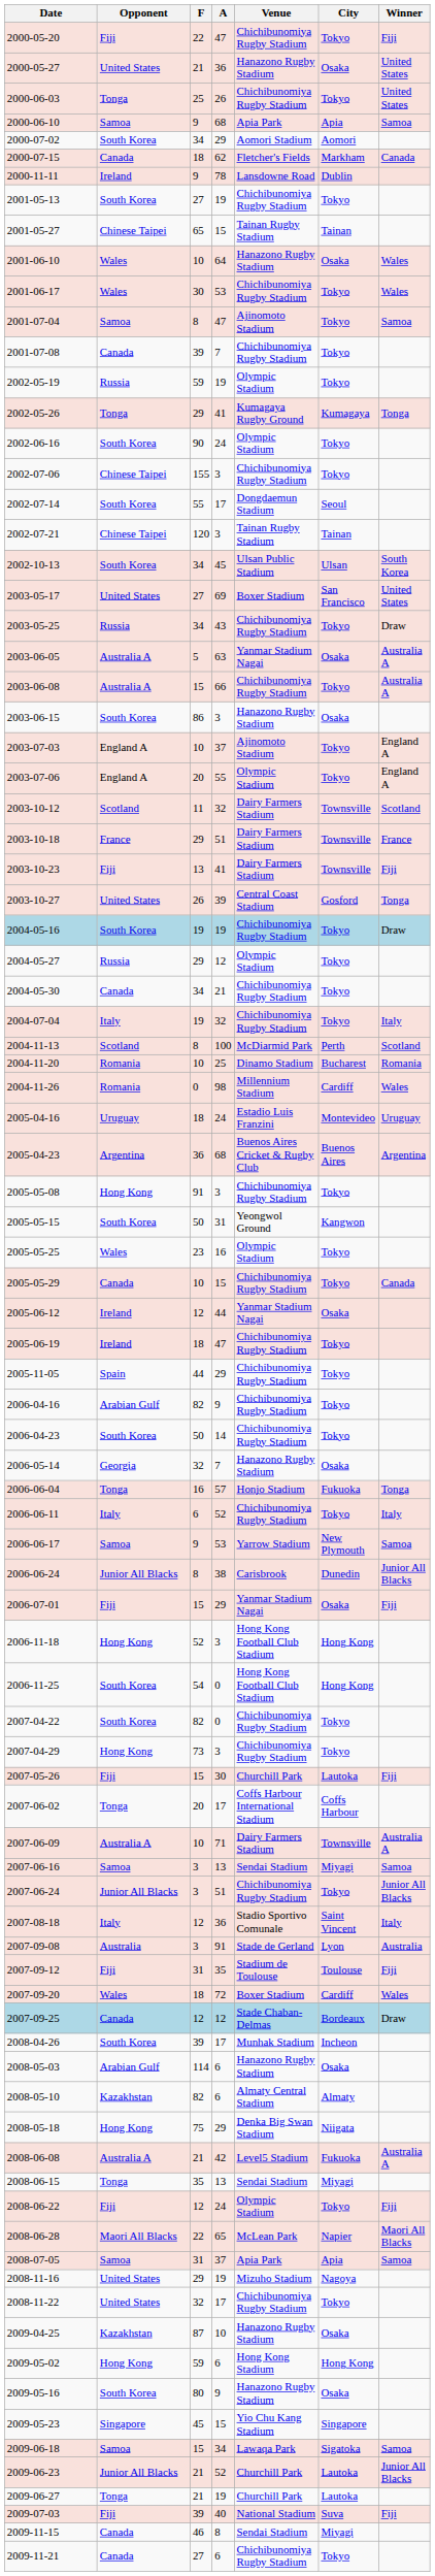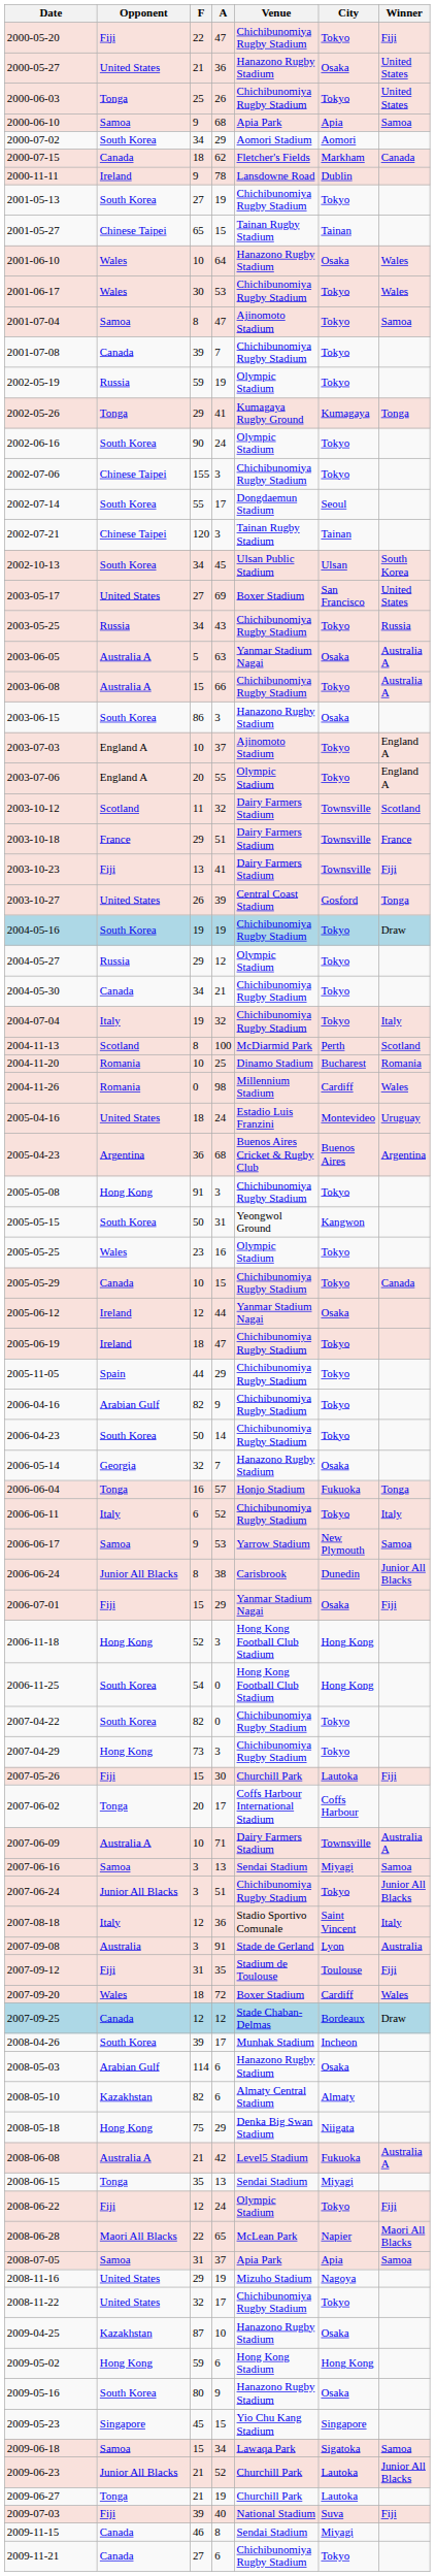 <table class="wikitable sortable">
 <tr>
 <th width="125">Date</th>
 <th width="125">Opponent</th>
 <th>F</th>
 <th>A</th>
 <th>Venue</th>
 <th>City</th>
 <th>Winner</th>
 </tr>
 <tr bgcolor="#F9E1DC">
 <td>2000-05-20</td>
 <td><a href='#'>Fiji</a></td>
 <td>22</td>
 <td>47</td>
 <td><a href='#'>Chichibunomiya Rugby Stadium</a></td>
 <td><a href='#'>Tokyo</a></td>
 <td> <a href='#'>Fiji</a></td>
 </tr>
 <tr bgcolor="#F9E1DC">
 <td>2000-05-27</td>
 <td><a href='#'>United States</a></td>
 <td>21</td>
 <td>36</td>
 <td><a href='#'>Hanazono Rugby Stadium</a></td>
 <td><a href='#'>Osaka</a></td>
 <td> <a href='#'>United States</a></td>
 </tr>
 <tr bgcolor="#F9E1DC">
 <td>2000-06-03</td>
 <td><a href='#'>Tonga</a></td>
 <td>25</td>
 <td>26</td>
 <td><a href='#'>Chichibunomiya Rugby Stadium</a></td>
 <td><a href='#'>Tokyo</a></td>
 <td> <a href='#'>United States</a></td>
 </tr>
 <tr bgcolor="#F9E1DC">
 <td>2000-06-10</td>
 <td><a href='#'>Samoa</a></td>
 <td>9</td>
 <td>68</td>
 <td><a href='#'>Apia Park</a></td>
 <td><a href='#'>Apia</a></td>
 <td> <a href='#'>Samoa</a></td>
 </tr>
 <tr bgcolor=>
 <td>2000-07-02</td>
 <td><a href='#'>South Korea</a></td>
 <td>34</td>
 <td>29</td>
 <td><a href='#'>Aomori Stadium</a></td>
 <td><a href='#'>Aomori</a></td>
 <td></td>
 </tr>
 <tr bgcolor="#F9E1DC">
 <td>2000-07-15</td>
 <td><a href='#'>Canada</a></td>
 <td>18</td>
 <td>62</td>
 <td><a href='#'>Fletcher's Fields</a></td>
 <td><a href='#'>Markham</a></td>
 <td> <a href='#'>Canada</a></td>
 </tr>
 <tr bgcolor="#F9E1DC">
 <td>2000-11-11</td>
 <td><a href='#'>Ireland</a></td>
 <td>9</td>
 <td>78</td>
 <td><a href='#'>Lansdowne Road</a></td>
 <td><a href='#'>Dublin</a></td>
 <td></td>
 </tr>
 <tr bgcolor=>
 <td>2001-05-13</td>
 <td><a href='#'>South Korea</a></td>
 <td>27</td>
 <td>19</td>
 <td><a href='#'>Chichibunomiya Rugby Stadium</a></td>
 <td><a href='#'>Tokyo</a></td>
 <td></td>
 </tr>
 <tr bgcolor=>
 <td>2001-05-27</td>
 <td><a href='#'>Chinese Taipei</a></td>
 <td>65</td>
 <td>15</td>
 <td><a href='#'>Tainan Rugby Stadium</a></td>
 <td><a href='#'>Tainan</a></td>
 <td></td>
 </tr>
 <tr bgcolor="#F9E1DC">
 <td>2001-06-10</td>
 <td><a href='#'>Wales</a></td>
 <td>10</td>
 <td>64</td>
 <td><a href='#'>Hanazono Rugby Stadium</a></td>
 <td><a href='#'>Osaka</a></td>
 <td> <a href='#'>Wales</a></td>
 </tr>
 <tr bgcolor="#F9E1DC">
 <td>2001-06-17</td>
 <td><a href='#'>Wales</a></td>
 <td>30</td>
 <td>53</td>
 <td><a href='#'>Chichibunomiya Rugby Stadium</a></td>
 <td><a href='#'>Tokyo</a></td>
 <td> <a href='#'>Wales</a></td>
 </tr>
 <tr bgcolor="#F9E1DC">
 <td>2001-07-04</td>
 <td><a href='#'>Samoa</a></td>
 <td>8</td>
 <td>47</td>
 <td><a href='#'>Ajinomoto Stadium</a></td>
 <td><a href='#'>Tokyo</a></td>
 <td> <a href='#'>Samoa</a></td>
 </tr>
 <tr bgcolor=>
 <td>2001-07-08</td>
 <td><a href='#'>Canada</a></td>
 <td>39</td>
 <td>7</td>
 <td><a href='#'>Chichibunomiya Rugby Stadium</a></td>
 <td><a href='#'>Tokyo</a></td>
 <td></td>
 </tr>
 <tr bgcolor=>
 <td>2002-05-19</td>
 <td><a href='#'>Russia</a></td>
 <td>59</td>
 <td>19</td>
 <td><a href='#'>Olympic Stadium</a></td>
 <td><a href='#'>Tokyo</a></td>
 <td></td>
 </tr>
 <tr bgcolor="#F9E1DC">
 <td>2002-05-26</td>
 <td><a href='#'>Tonga</a></td>
 <td>29</td>
 <td>41</td>
 <td><a href='#'>Kumagaya Rugby Ground</a></td>
 <td><a href='#'>Kumagaya</a></td>
 <td> <a href='#'>Tonga</a></td>
 </tr>
 <tr bgcolor=>
 <td>2002-06-16</td>
 <td><a href='#'>South Korea</a></td>
 <td>90</td>
 <td>24</td>
 <td><a href='#'>Olympic Stadium</a></td>
 <td><a href='#'>Tokyo</a></td>
 <td></td>
 </tr>
 <tr bgcolor=>
 <td>2002-07-06</td>
 <td><a href='#'>Chinese Taipei</a></td>
 <td>155</td>
 <td>3</td>
 <td><a href='#'>Chichibunomiya Rugby Stadium</a></td>
 <td><a href='#'>Tokyo</a></td>
 <td></td>
 </tr>
 <tr bgcolor=>
 <td>2002-07-14</td>
 <td><a href='#'>South Korea</a></td>
 <td>55</td>
 <td>17</td>
 <td><a href='#'>Dongdaemun Stadium</a></td>
 <td><a href='#'>Seoul</a></td>
 <td></td>
 </tr>
 <tr bgcolor=>
 <td>2002-07-21</td>
 <td><a href='#'>Chinese Taipei</a></td>
 <td>120</td>
 <td>3</td>
 <td><a href='#'>Tainan Rugby Stadium</a></td>
 <td><a href='#'>Tainan</a></td>
 <td></td>
 </tr>
 <tr bgcolor="#F9E1DC">
 <td>2002-10-13</td>
 <td><a href='#'>South Korea</a></td>
 <td>34</td>
 <td>45</td>
 <td><a href='#'>Ulsan Public Stadium</a></td>
 <td><a href='#'>Ulsan</a></td>
 <td> <a href='#'>South Korea</a></td>
 </tr>
 <tr bgcolor="#F9E1DC">
 <td>2003-05-17</td>
 <td><a href='#'>United States</a></td>
 <td>27</td>
 <td>69</td>
 <td><a href='#'>Boxer Stadium</a></td>
 <td><a href='#'>San Francisco</a></td>
 <td> <a href='#'>United States</a></td>
 </tr>
 <tr bgcolor="#F9E1DC">
 <td>2003-05-25</td>
 <td><a href='#'>Russia</a></td>
 <td>34</td>
 <td>43</td>
 <td><a href='#'>Chichibunomiya Rugby Stadium</a></td>
 <td><a href='#'>Tokyo</a></td>
-<td>Draw</td>
+<td> <a href='#'>Russia</a></td>
 </tr>
 <tr bgcolor="#F9E1DC">
 <td>2003-06-05</td>
 <td><a href='#'>Australia A</a></td>
 <td>5</td>
 <td>63</td>
 <td><a href='#'>Yanmar Stadium Nagai</a></td>
 <td><a href='#'>Osaka</a></td>
 <td> <a href='#'>Australia A</a></td>
 </tr>
 <tr bgcolor="#F9E1DC">
 <td>2003-06-08</td>
 <td><a href='#'>Australia A</a></td>
 <td>15</td>
 <td>66</td>
 <td><a href='#'>Chichibunomiya Rugby Stadium</a></td>
 <td><a href='#'>Tokyo</a></td>
 <td> <a href='#'>Australia A</a></td>
 </tr>
 <tr bgcolor=>
 <td>2003-06-15</td>
 <td><a href='#'>South Korea</a></td>
 <td>86</td>
 <td>3</td>
 <td><a href='#'>Hanazono Rugby Stadium</a></td>
 <td><a href='#'>Osaka</a></td>
 <td></td>
 </tr>
 <tr bgcolor="#F9E1DC">
 <td>2003-07-03</td>
 <td>England A</td>
 <td>10</td>
 <td>37</td>
 <td><a href='#'>Ajinomoto Stadium</a></td>
 <td><a href='#'>Tokyo</a></td>
 <td> England A</td>
 </tr>
 <tr bgcolor="#F9E1DC">
 <td>2003-07-06</td>
 <td>England A</td>
 <td>20</td>
 <td>55</td>
 <td><a href='#'>Olympic Stadium</a></td>
 <td><a href='#'>Tokyo</a></td>
 <td> England A</td>
 </tr>
 <tr bgcolor="#F9E1DC">
 <td>2003-10-12</td>
 <td><a href='#'>Scotland</a></td>
 <td>11</td>
 <td>32</td>
 <td><a href='#'>Dairy Farmers Stadium</a></td>
 <td><a href='#'>Townsville</a></td>
 <td> <a href='#'>Scotland</a></td>
 </tr>
 <tr bgcolor="#F9E1DC">
 <td>2003-10-18</td>
 <td><a href='#'>France</a></td>
 <td>29</td>
 <td>51</td>
 <td><a href='#'>Dairy Farmers Stadium</a></td>
 <td><a href='#'>Townsville</a></td>
 <td> <a href='#'>France</a></td>
 </tr>
 <tr bgcolor="#F9E1DC">
 <td>2003-10-23</td>
 <td><a href='#'>Fiji</a></td>
 <td>13</td>
 <td>41</td>
 <td><a href='#'>Dairy Farmers Stadium</a></td>
 <td><a href='#'>Townsville</a></td>
 <td> <a href='#'>Fiji</a></td>
 </tr>
 <tr bgcolor="#F9E1DC">
 <td>2003-10-27</td>
 <td><a href='#'>United States</a></td>
 <td>26</td>
 <td>39</td>
 <td><a href='#'>Central Coast Stadium</a></td>
 <td><a href='#'>Gosford</a></td>
 <td> <a href='#'>Tonga</a></td>
 </tr>
 <tr bgcolor="#ADD8E6">
 <td>2004-05-16</td>
 <td><a href='#'>South Korea</a></td>
 <td>19</td>
 <td>19</td>
 <td><a href='#'>Chichibunomiya Rugby Stadium</a></td>
 <td><a href='#'>Tokyo</a></td>
 <td>Draw</td>
 </tr>
 <tr bgcolor=>
 <td>2004-05-27</td>
 <td><a href='#'>Russia</a></td>
 <td>29</td>
 <td>12</td>
 <td><a href='#'>Olympic Stadium</a></td>
 <td><a href='#'>Tokyo</a></td>
 <td></td>
 </tr>
 <tr bgcolor=>
 <td>2004-05-30</td>
 <td><a href='#'>Canada</a></td>
 <td>34</td>
 <td>21</td>
 <td><a href='#'>Chichibunomiya Rugby Stadium</a></td>
 <td><a href='#'>Tokyo</a></td>
 <td></td>
 </tr>
 <tr bgcolor="#F9E1DC">
 <td>2004-07-04</td>
 <td><a href='#'>Italy</a></td>
 <td>19</td>
 <td>32</td>
 <td><a href='#'>Chichibunomiya Rugby Stadium</a></td>
 <td><a href='#'>Tokyo</a></td>
 <td> <a href='#'>Italy</a></td>
 </tr>
 <tr bgcolor="#F9E1DC">
 <td>2004-11-13</td>
 <td><a href='#'>Scotland</a></td>
 <td>8</td>
 <td>100</td>
 <td><a href='#'>McDiarmid Park</a></td>
 <td><a href='#'>Perth</a></td>
 <td> <a href='#'>Scotland</a></td>
 </tr>
 <tr bgcolor="#F9E1DC">
 <td>2004-11-20</td>
 <td><a href='#'>Romania</a></td>
 <td>10</td>
 <td>25</td>
 <td><a href='#'>Dinamo Stadium</a></td>
 <td><a href='#'>Bucharest</a></td>
 <td> <a href='#'>Romania</a></td>
 </tr>
 <tr bgcolor="#F9E1DC">
 <td>2004-11-26</td>
 <td><a href='#'>Romania</a></td>
 <td>0</td>
 <td>98</td>
 <td><a href='#'>Millennium Stadium</a></td>
 <td><a href='#'>Cardiff</a></td>
 <td> <a href='#'>Wales</a></td>
 </tr>
 <tr bgcolor="#F9E1DC">
 <td>2005-04-16</td>
-<td><a href='#'>Uruguay</a></td>
+<td><a href='#'>United States</a></td>
 <td>18</td>
 <td>24</td>
 <td><a href='#'>Estadio Luis Franzini</a></td>
 <td><a href='#'>Montevideo</a></td>
 <td> <a href='#'>Uruguay</a></td>
 </tr>
 <tr bgcolor="#F9E1DC">
 <td>2005-04-23</td>
 <td><a href='#'>Argentina</a></td>
 <td>36</td>
 <td>68</td>
 <td><a href='#'>Buenos Aires Cricket & Rugby Club</a></td>
 <td><a href='#'>Buenos Aires</a></td>
 <td> <a href='#'>Argentina</a></td>
 </tr>
 <tr bgcolor=>
 <td>2005-05-08</td>
 <td><a href='#'>Hong Kong</a></td>
 <td>91</td>
 <td>3</td>
 <td><a href='#'>Chichibunomiya Rugby Stadium</a></td>
 <td><a href='#'>Tokyo</a></td>
 <td></td>
 </tr>
 <tr bgcolor=>
 <td>2005-05-15</td>
 <td><a href='#'>South Korea</a></td>
 <td>50</td>
 <td>31</td>
 <td>Yeongwol Ground</td>
 <td><a href='#'>Kangwon</a></td>
 <td></td>
 </tr>
 <tr bgcolor=>
 <td>2005-05-25</td>
 <td><a href='#'>Wales</a></td>
 <td>23</td>
 <td>16</td>
 <td><a href='#'>Olympic Stadium</a></td>
 <td><a href='#'>Tokyo</a></td>
 <td></td>
 </tr>
 <tr bgcolor="#F9E1DC">
 <td>2005-05-29</td>
 <td><a href='#'>Canada</a></td>
 <td>10</td>
 <td>15</td>
 <td><a href='#'>Chichibunomiya Rugby Stadium</a></td>
 <td><a href='#'>Tokyo</a></td>
 <td> <a href='#'>Canada</a></td>
 </tr>
 <tr bgcolor="#F9E1DC">
 <td>2005-06-12</td>
 <td><a href='#'>Ireland</a></td>
 <td>12</td>
 <td>44</td>
 <td><a href='#'>Yanmar Stadium Nagai</a></td>
 <td><a href='#'>Osaka</a></td>
 <td></td>
 </tr>
 <tr bgcolor="#F9E1DC">
 <td>2005-06-19</td>
 <td><a href='#'>Ireland</a></td>
 <td>18</td>
 <td>47</td>
 <td><a href='#'>Chichibunomiya Rugby Stadium</a></td>
 <td><a href='#'>Tokyo</a></td>
 <td></td>
 </tr>
 <tr bgcolor=>
 <td>2005-11-05</td>
 <td><a href='#'>Spain</a></td>
 <td>44</td>
 <td>29</td>
 <td><a href='#'>Chichibunomiya Rugby Stadium</a></td>
 <td><a href='#'>Tokyo</a></td>
 <td></td>
 </tr>
 <tr bgcolor=>
 <td>2006-04-16</td>
 <td><a href='#'>Arabian Gulf</a></td>
 <td>82</td>
 <td>9</td>
 <td><a href='#'>Chichibunomiya Rugby Stadium</a></td>
 <td><a href='#'>Tokyo</a></td>
 <td></td>
 </tr>
 <tr bgcolor=>
 <td>2006-04-23</td>
 <td><a href='#'>South Korea</a></td>
 <td>50</td>
 <td>14</td>
 <td><a href='#'>Chichibunomiya Rugby Stadium</a></td>
 <td><a href='#'>Tokyo</a></td>
 <td></td>
 </tr>
 <tr bgcolor=>
 <td>2006-05-14</td>
 <td><a href='#'>Georgia</a></td>
 <td>32</td>
 <td>7</td>
 <td><a href='#'>Hanazono Rugby Stadium</a></td>
 <td><a href='#'>Osaka</a></td>
 <td></td>
 </tr>
 <tr bgcolor="#F9E1DC">
 <td>2006-06-04</td>
 <td><a href='#'>Tonga</a></td>
 <td>16</td>
 <td>57</td>
 <td><a href='#'>Honjo Stadium</a></td>
 <td><a href='#'>Fukuoka</a></td>
 <td> <a href='#'>Tonga</a></td>
 </tr>
 <tr bgcolor="#F9E1DC">
 <td>2006-06-11</td>
 <td><a href='#'>Italy</a></td>
 <td>6</td>
 <td>52</td>
 <td><a href='#'>Chichibunomiya Rugby Stadium</a></td>
 <td><a href='#'>Tokyo</a></td>
 <td> <a href='#'>Italy</a></td>
 </tr>
 <tr bgcolor="#F9E1DC">
 <td>2006-06-17</td>
 <td><a href='#'>Samoa</a></td>
 <td>9</td>
 <td>53</td>
 <td><a href='#'>Yarrow Stadium</a></td>
 <td><a href='#'>New Plymouth</a></td>
 <td> <a href='#'>Samoa</a></td>
 </tr>
 <tr bgcolor="#F9E1DC">
 <td>2006-06-24</td>
 <td><a href='#'>Junior All Blacks</a></td>
 <td>8</td>
 <td>38</td>
 <td><a href='#'>Carisbrook</a></td>
 <td><a href='#'>Dunedin</a></td>
 <td> <a href='#'>Junior All Blacks</a></td>
 </tr>
 <tr bgcolor="#F9E1DC">
 <td>2006-07-01</td>
 <td><a href='#'>Fiji</a></td>
 <td>15</td>
 <td>29</td>
 <td><a href='#'>Yanmar Stadium Nagai</a></td>
 <td><a href='#'>Osaka</a></td>
 <td> <a href='#'>Fiji</a></td>
 </tr>
 <tr bgcolor=>
 <td>2006-11-18</td>
 <td><a href='#'>Hong Kong</a></td>
 <td>52</td>
 <td>3</td>
 <td><a href='#'>Hong Kong Football Club Stadium</a></td>
 <td><a href='#'>Hong Kong</a></td>
 <td></td>
 </tr>
 <tr bgcolor=>
 <td>2006-11-25</td>
 <td><a href='#'>South Korea</a></td>
 <td>54</td>
 <td>0</td>
 <td><a href='#'>Hong Kong Football Club Stadium</a></td>
 <td><a href='#'>Hong Kong</a></td>
 <td></td>
 </tr>
 <tr bgcolor=>
 <td>2007-04-22</td>
 <td><a href='#'>South Korea</a></td>
 <td>82</td>
 <td>0</td>
 <td><a href='#'>Chichibunomiya Rugby Stadium</a></td>
 <td><a href='#'>Tokyo</a></td>
 <td></td>
 </tr>
 <tr bgcolor=>
 <td>2007-04-29</td>
 <td><a href='#'>Hong Kong</a></td>
 <td>73</td>
 <td>3</td>
 <td><a href='#'>Chichibunomiya Rugby Stadium</a></td>
 <td><a href='#'>Tokyo</a></td>
 <td></td>
 </tr>
 <tr bgcolor="#F9E1DC">
 <td>2007-05-26</td>
 <td><a href='#'>Fiji</a></td>
 <td>15</td>
 <td>30</td>
 <td><a href='#'>Churchill Park</a></td>
 <td><a href='#'>Lautoka</a></td>
 <td> <a href='#'>Fiji</a></td>
 </tr>
 <tr bgcolor=>
 <td>2007-06-02</td>
 <td><a href='#'>Tonga</a></td>
 <td>20</td>
 <td>17</td>
 <td><a href='#'>Coffs Harbour International Stadium</a></td>
 <td><a href='#'>Coffs Harbour</a></td>
 <td></td>
 </tr>
 <tr bgcolor="#F9E1DC">
 <td>2007-06-09</td>
 <td><a href='#'>Australia A</a></td>
 <td>10</td>
 <td>71</td>
 <td><a href='#'>Dairy Farmers Stadium</a></td>
 <td><a href='#'>Townsville</a></td>
 <td> <a href='#'>Australia A</a></td>
 </tr>
 <tr bgcolor="#F9E1DC">
 <td>2007-06-16</td>
 <td><a href='#'>Samoa</a></td>
 <td>3</td>
 <td>13</td>
 <td><a href='#'>Sendai Stadium</a></td>
 <td><a href='#'>Miyagi</a></td>
 <td> <a href='#'>Samoa</a></td>
 </tr>
 <tr bgcolor="#F9E1DC">
 <td>2007-06-24</td>
 <td><a href='#'>Junior All Blacks</a></td>
 <td>3</td>
 <td>51</td>
 <td><a href='#'>Chichibunomiya Rugby Stadium</a></td>
 <td><a href='#'>Tokyo</a></td>
 <td> <a href='#'>Junior All Blacks</a></td>
 </tr>
 <tr bgcolor="#F9E1DC">
 <td>2007-08-18</td>
 <td><a href='#'>Italy</a></td>
 <td>12</td>
 <td>36</td>
 <td>Stadio Sportivo Comunale</td>
 <td><a href='#'>Saint Vincent</a></td>
 <td> <a href='#'>Italy</a></td>
 </tr>
 <tr bgcolor="#F9E1DC">
 <td>2007-09-08</td>
 <td><a href='#'>Australia</a></td>
 <td>3</td>
 <td>91</td>
 <td><a href='#'>Stade de Gerland</a></td>
 <td><a href='#'>Lyon</a></td>
 <td> <a href='#'>Australia</a></td>
 </tr>
 <tr bgcolor="#F9E1DC">
 <td>2007-09-12</td>
 <td><a href='#'>Fiji</a></td>
 <td>31</td>
 <td>35</td>
 <td><a href='#'>Stadium de Toulouse</a></td>
 <td><a href='#'>Toulouse</a></td>
 <td> <a href='#'>Fiji</a></td>
 </tr>
 <tr bgcolor="#F9E1DC">
 <td>2007-09-20</td>
 <td><a href='#'>Wales</a></td>
 <td>18</td>
 <td>72</td>
 <td><a href='#'>Boxer Stadium</a></td>
 <td><a href='#'>Cardiff</a></td>
 <td> <a href='#'>Wales</a></td>
 </tr>
 <tr bgcolor="#ADD8E6">
 <td>2007-09-25</td>
 <td><a href='#'>Canada</a></td>
 <td>12</td>
 <td>12</td>
 <td><a href='#'>Stade Chaban-Delmas</a></td>
 <td><a href='#'>Bordeaux</a></td>
 <td>Draw</td>
 </tr>
 <tr bgcolor=>
 <td>2008-04-26</td>
 <td><a href='#'>South Korea</a></td>
 <td>39</td>
 <td>17</td>
 <td><a href='#'>Munhak Stadium</a></td>
 <td><a href='#'>Incheon</a></td>
 <td></td>
 </tr>
 <tr bgcolor=>
 <td>2008-05-03</td>
 <td><a href='#'>Arabian Gulf</a></td>
 <td>114</td>
 <td>6</td>
 <td><a href='#'>Hanazono Rugby Stadium</a></td>
 <td><a href='#'>Osaka</a></td>
 <td></td>
 </tr>
 <tr bgcolor=>
 <td>2008-05-10</td>
 <td><a href='#'>Kazakhstan</a></td>
 <td>82</td>
 <td>6</td>
 <td><a href='#'>Almaty Central Stadium</a></td>
 <td><a href='#'>Almaty</a></td>
 <td></td>
 </tr>
 <tr bgcolor=>
 <td>2008-05-18</td>
 <td><a href='#'>Hong Kong</a></td>
 <td>75</td>
 <td>29</td>
 <td><a href='#'>Denka Big Swan Stadium</a></td>
 <td><a href='#'>Niigata</a></td>
 <td></td>
 </tr>
 <tr bgcolor="#F9E1DC">
 <td>2008-06-08</td>
 <td><a href='#'>Australia A</a></td>
 <td>21</td>
 <td>42</td>
 <td><a href='#'>Level5 Stadium</a></td>
 <td><a href='#'>Fukuoka</a></td>
 <td> <a href='#'>Australia A</a></td>
 </tr>
 <tr bgcolor=>
 <td>2008-06-15</td>
 <td><a href='#'>Tonga</a></td>
 <td>35</td>
 <td>13</td>
 <td><a href='#'>Sendai Stadium</a></td>
 <td><a href='#'>Miyagi</a></td>
 <td></td>
 </tr>
 <tr bgcolor="#F9E1DC">
 <td>2008-06-22</td>
 <td><a href='#'>Fiji</a></td>
 <td>12</td>
 <td>24</td>
 <td><a href='#'>Olympic Stadium</a></td>
 <td><a href='#'>Tokyo</a></td>
 <td> <a href='#'>Fiji</a></td>
 </tr>
 <tr bgcolor="#F9E1DC">
 <td>2008-06-28</td>
 <td><a href='#'>Maori All Blacks</a></td>
 <td>22</td>
 <td>65</td>
 <td><a href='#'>McLean Park</a></td>
 <td><a href='#'>Napier</a></td>
 <td> <a href='#'>Maori All Blacks</a></td>
 </tr>
 <tr bgcolor="#F9E1DC">
 <td>2008-07-05</td>
 <td><a href='#'>Samoa</a></td>
 <td>31</td>
 <td>37</td>
 <td><a href='#'>Apia Park</a></td>
 <td><a href='#'>Apia</a></td>
 <td> <a href='#'>Samoa</a></td>
 </tr>
 <tr bgcolor=>
 <td>2008-11-16</td>
 <td><a href='#'>United States</a></td>
 <td>29</td>
 <td>19</td>
 <td><a href='#'>Mizuho Stadium</a></td>
 <td><a href='#'>Nagoya</a></td>
 <td></td>
 </tr>
 <tr bgcolor=>
 <td>2008-11-22</td>
 <td><a href='#'>United States</a></td>
 <td>32</td>
 <td>17</td>
 <td><a href='#'>Chichibunomiya Rugby Stadium</a></td>
 <td><a href='#'>Tokyo</a></td>
 <td></td>
 </tr>
 <tr bgcolor=>
 <td>2009-04-25</td>
 <td><a href='#'>Kazakhstan</a></td>
 <td>87</td>
 <td>10</td>
 <td><a href='#'>Hanazono Rugby Stadium</a></td>
 <td><a href='#'>Osaka</a></td>
 <td></td>
 </tr>
 <tr bgcolor=>
 <td>2009-05-02</td>
 <td><a href='#'>Hong Kong</a></td>
 <td>59</td>
 <td>6</td>
 <td><a href='#'>Hong Kong Stadium</a></td>
 <td><a href='#'>Hong Kong</a></td>
 <td></td>
 </tr>
 <tr bgcolor=>
 <td>2009-05-16</td>
 <td><a href='#'>South Korea</a></td>
 <td>80</td>
 <td>9</td>
 <td><a href='#'>Hanazono Rugby Stadium</a></td>
 <td><a href='#'>Osaka</a></td>
 <td></td>
 </tr>
 <tr bgcolor=>
 <td>2009-05-23</td>
 <td><a href='#'>Singapore</a></td>
 <td>45</td>
 <td>15</td>
 <td><a href='#'>Yio Chu Kang Stadium</a></td>
 <td><a href='#'>Singapore</a></td>
 <td></td>
 </tr>
 <tr bgcolor="#F9E1DC">
 <td>2009-06-18</td>
 <td><a href='#'>Samoa</a></td>
 <td>15</td>
 <td>34</td>
 <td><a href='#'>Lawaqa Park</a></td>
 <td><a href='#'>Sigatoka</a></td>
 <td> <a href='#'>Samoa</a></td>
 </tr>
 <tr bgcolor="#F9E1DC">
 <td>2009-06-23</td>
 <td><a href='#'>Junior All Blacks</a></td>
 <td>21</td>
 <td>52</td>
 <td><a href='#'>Churchill Park</a></td>
 <td><a href='#'>Lautoka</a></td>
 <td> <a href='#'>Junior All Blacks</a></td>
 </tr>
 <tr bgcolor=>
 <td>2009-06-27</td>
 <td><a href='#'>Tonga</a></td>
 <td>21</td>
 <td>19</td>
 <td><a href='#'>Churchill Park</a></td>
 <td><a href='#'>Lautoka</a></td>
 <td></td>
 </tr>
 <tr bgcolor="#F9E1DC">
 <td>2009-07-03</td>
 <td><a href='#'>Fiji</a></td>
 <td>39</td>
 <td>40</td>
 <td><a href='#'>National Stadium</a></td>
 <td><a href='#'>Suva</a></td>
 <td> <a href='#'>Fiji</a></td>
 </tr>
 <tr bgcolor=>
 <td>2009-11-15</td>
 <td><a href='#'>Canada</a></td>
 <td>46</td>
 <td>8</td>
 <td><a href='#'>Sendai Stadium</a></td>
 <td><a href='#'>Miyagi</a></td>
 <td></td>
 </tr>
 <tr bgcolor=>
 <td>2009-11-21</td>
 <td><a href='#'>Canada</a></td>
 <td>27</td>
 <td>6</td>
 <td><a href='#'>Chichibunomiya Rugby Stadium</a></td>
 <td><a href='#'>Tokyo</a></td>
 <td></td>
 </tr>
 </table>
